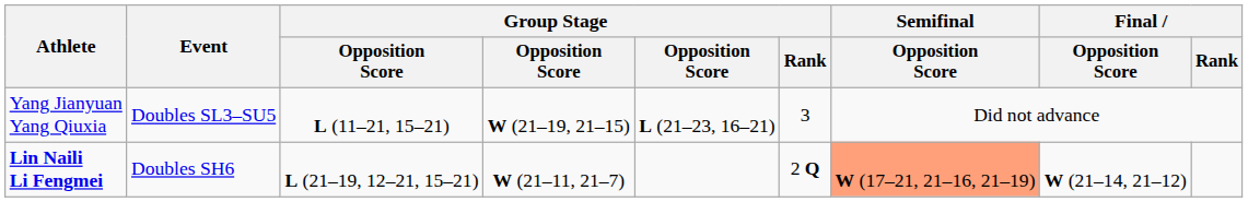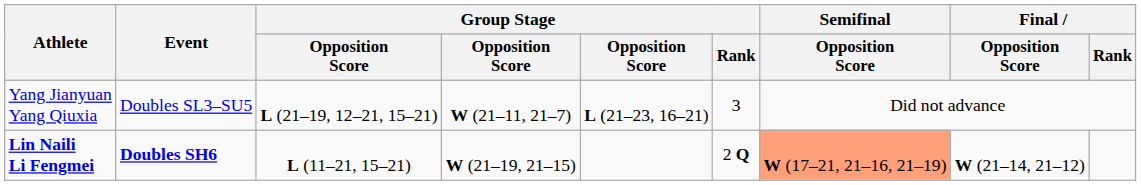 <table class="wikitable" style="font-size:90%; text-align:center">
 <tr>
 <th rowspan=2>Athlete</th>
 <th rowspan=2>Event</th>
 <th colspan=4>Group Stage</th>
 <th>Semifinal</th>
 <th colspan=2>Final / </th>
 </tr>
 <tr style="font-size:95%">
 <th>Opposition<br>Score</th>
 <th>Opposition<br>Score</th>
 <th>Opposition<br>Score</th>
 <th>Rank</th>
 <th>Opposition<br>Score</th>
 <th>Opposition<br>Score</th>
 <th>Rank</th>
 </tr>
 <tr>
 <td align=left><a href='#'>Yang Jianyuan</a><br><a href='#'>Yang Qiuxia</a></td>
 <td align=left><a href='#'>Doubles SL3–SU5</a></td>
-<td><br><strong>L</strong> (11–21, 15–21)</td>
-<td><br><strong>W</strong> (21–19, 21–15)</td>
+<td><br><strong>L</strong> (21–19, 12–21, 15–21)</td>
+<td><br><strong>W</strong> (21–11, 21–7)</td>
 <td><br><strong>L</strong> (21–23, 16–21)</td>
 <td>3</td>
 <td colspan=3>Did not advance</td>
 </tr>
 <tr>
 <td align=left><strong><a href='#'>Lin Naili</a></strong><br><strong><a href='#'>Li Fengmei</a></strong></td>
-<td align=left><a href='#'>Doubles SH6</a></td>
-<td><br><strong>L</strong> (21–19, 12–21, 15–21)</td>
-<td><br><strong>W</strong> (21–11, 21–7)</td>
+<td align=left><strong><a href='#'>Doubles SH6</a></strong></td>
+<td><br><strong>L</strong> (11–21, 15–21)</td>
+<td><br><strong>W</strong> (21–19, 21–15)</td>
 <td></td>
 <td>2 <strong>Q</strong></td>
 <td style="background: lightsalmon;"><br><strong>W</strong> (17–21, 21–16, 21–19)</td>
 <td><br><strong>W</strong> (21–14, 21–12)</td>
 <td></td>
 </tr>
 </table>
